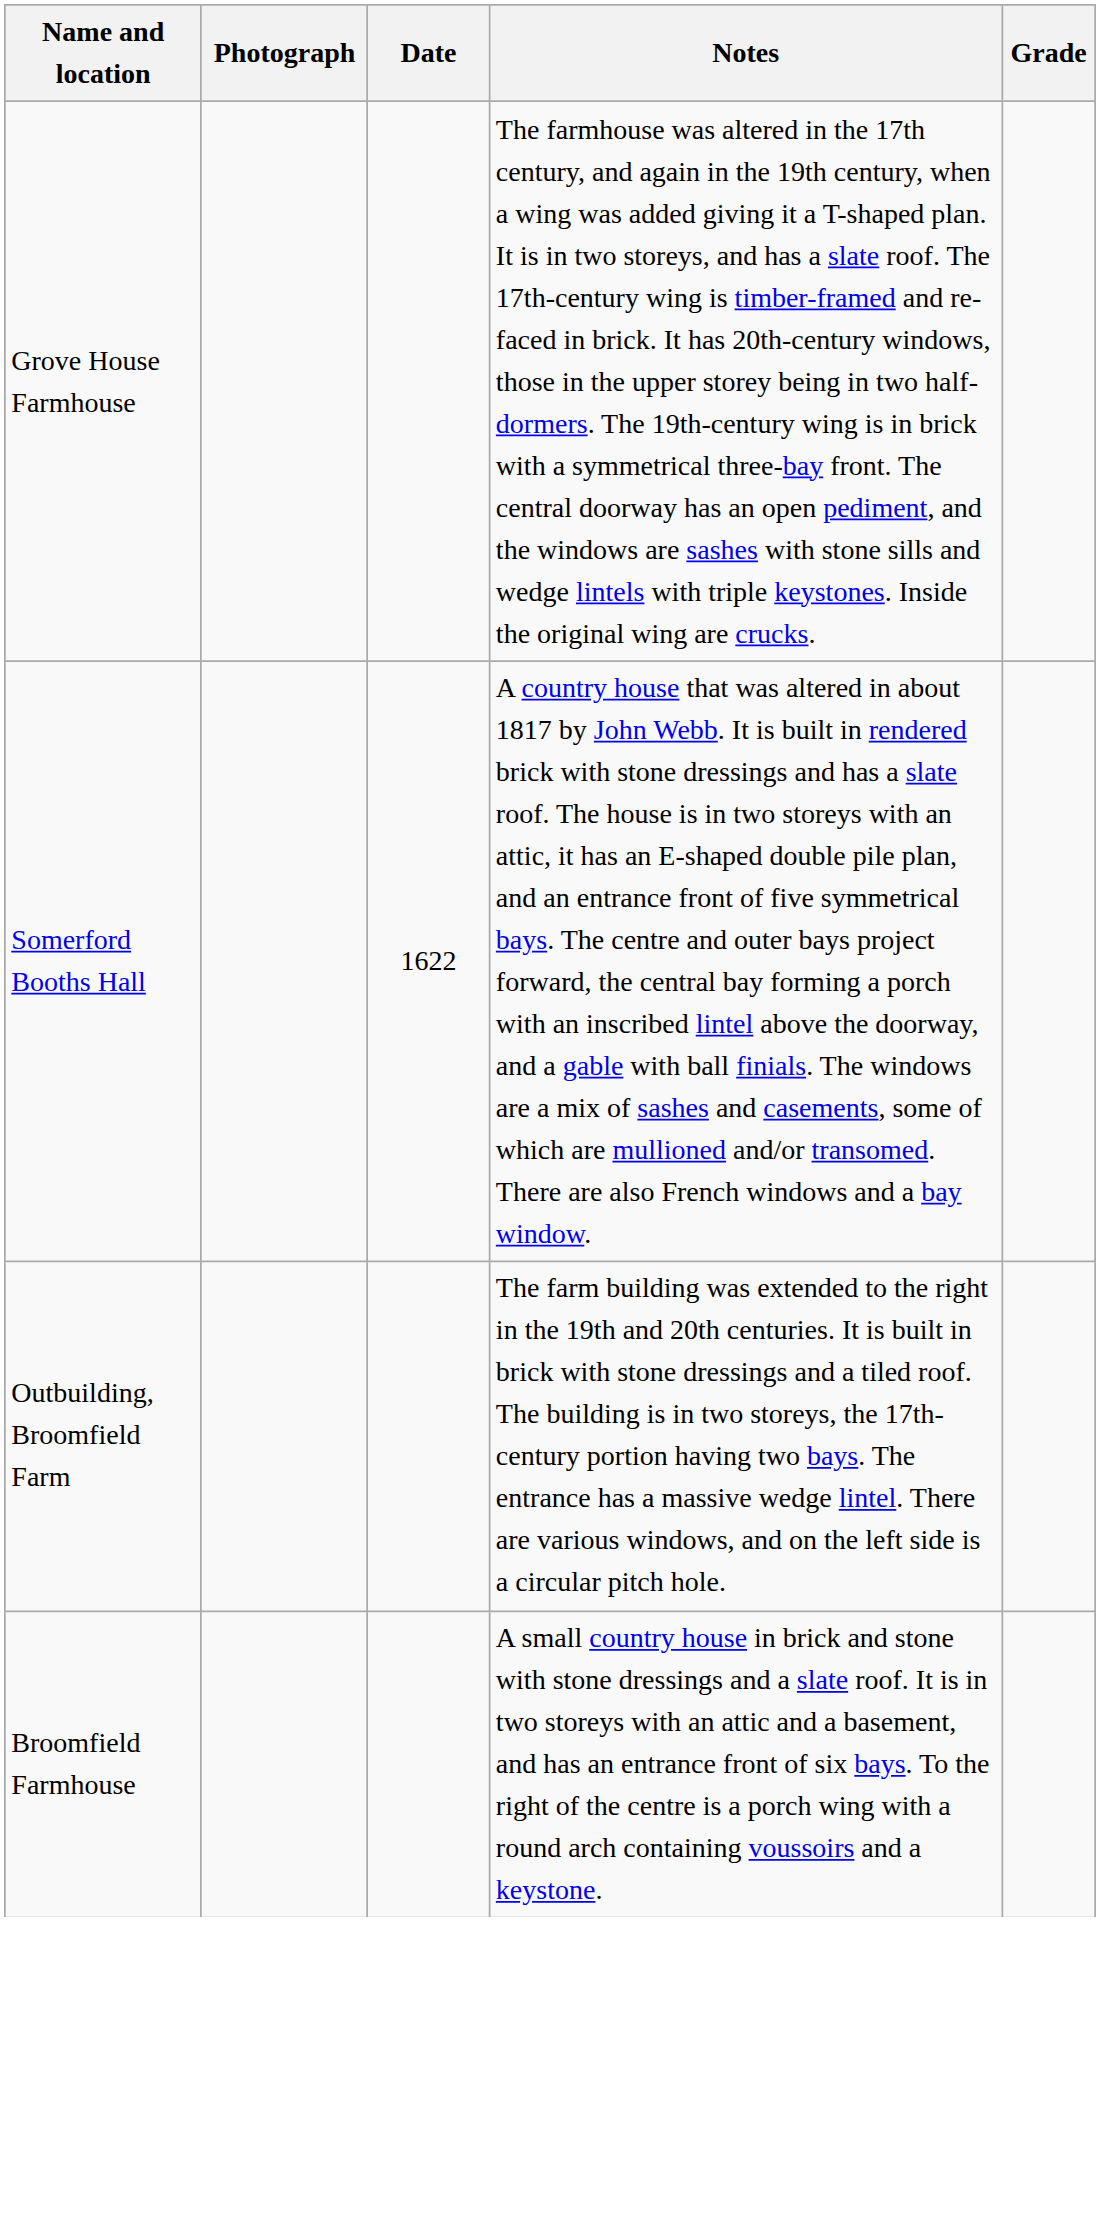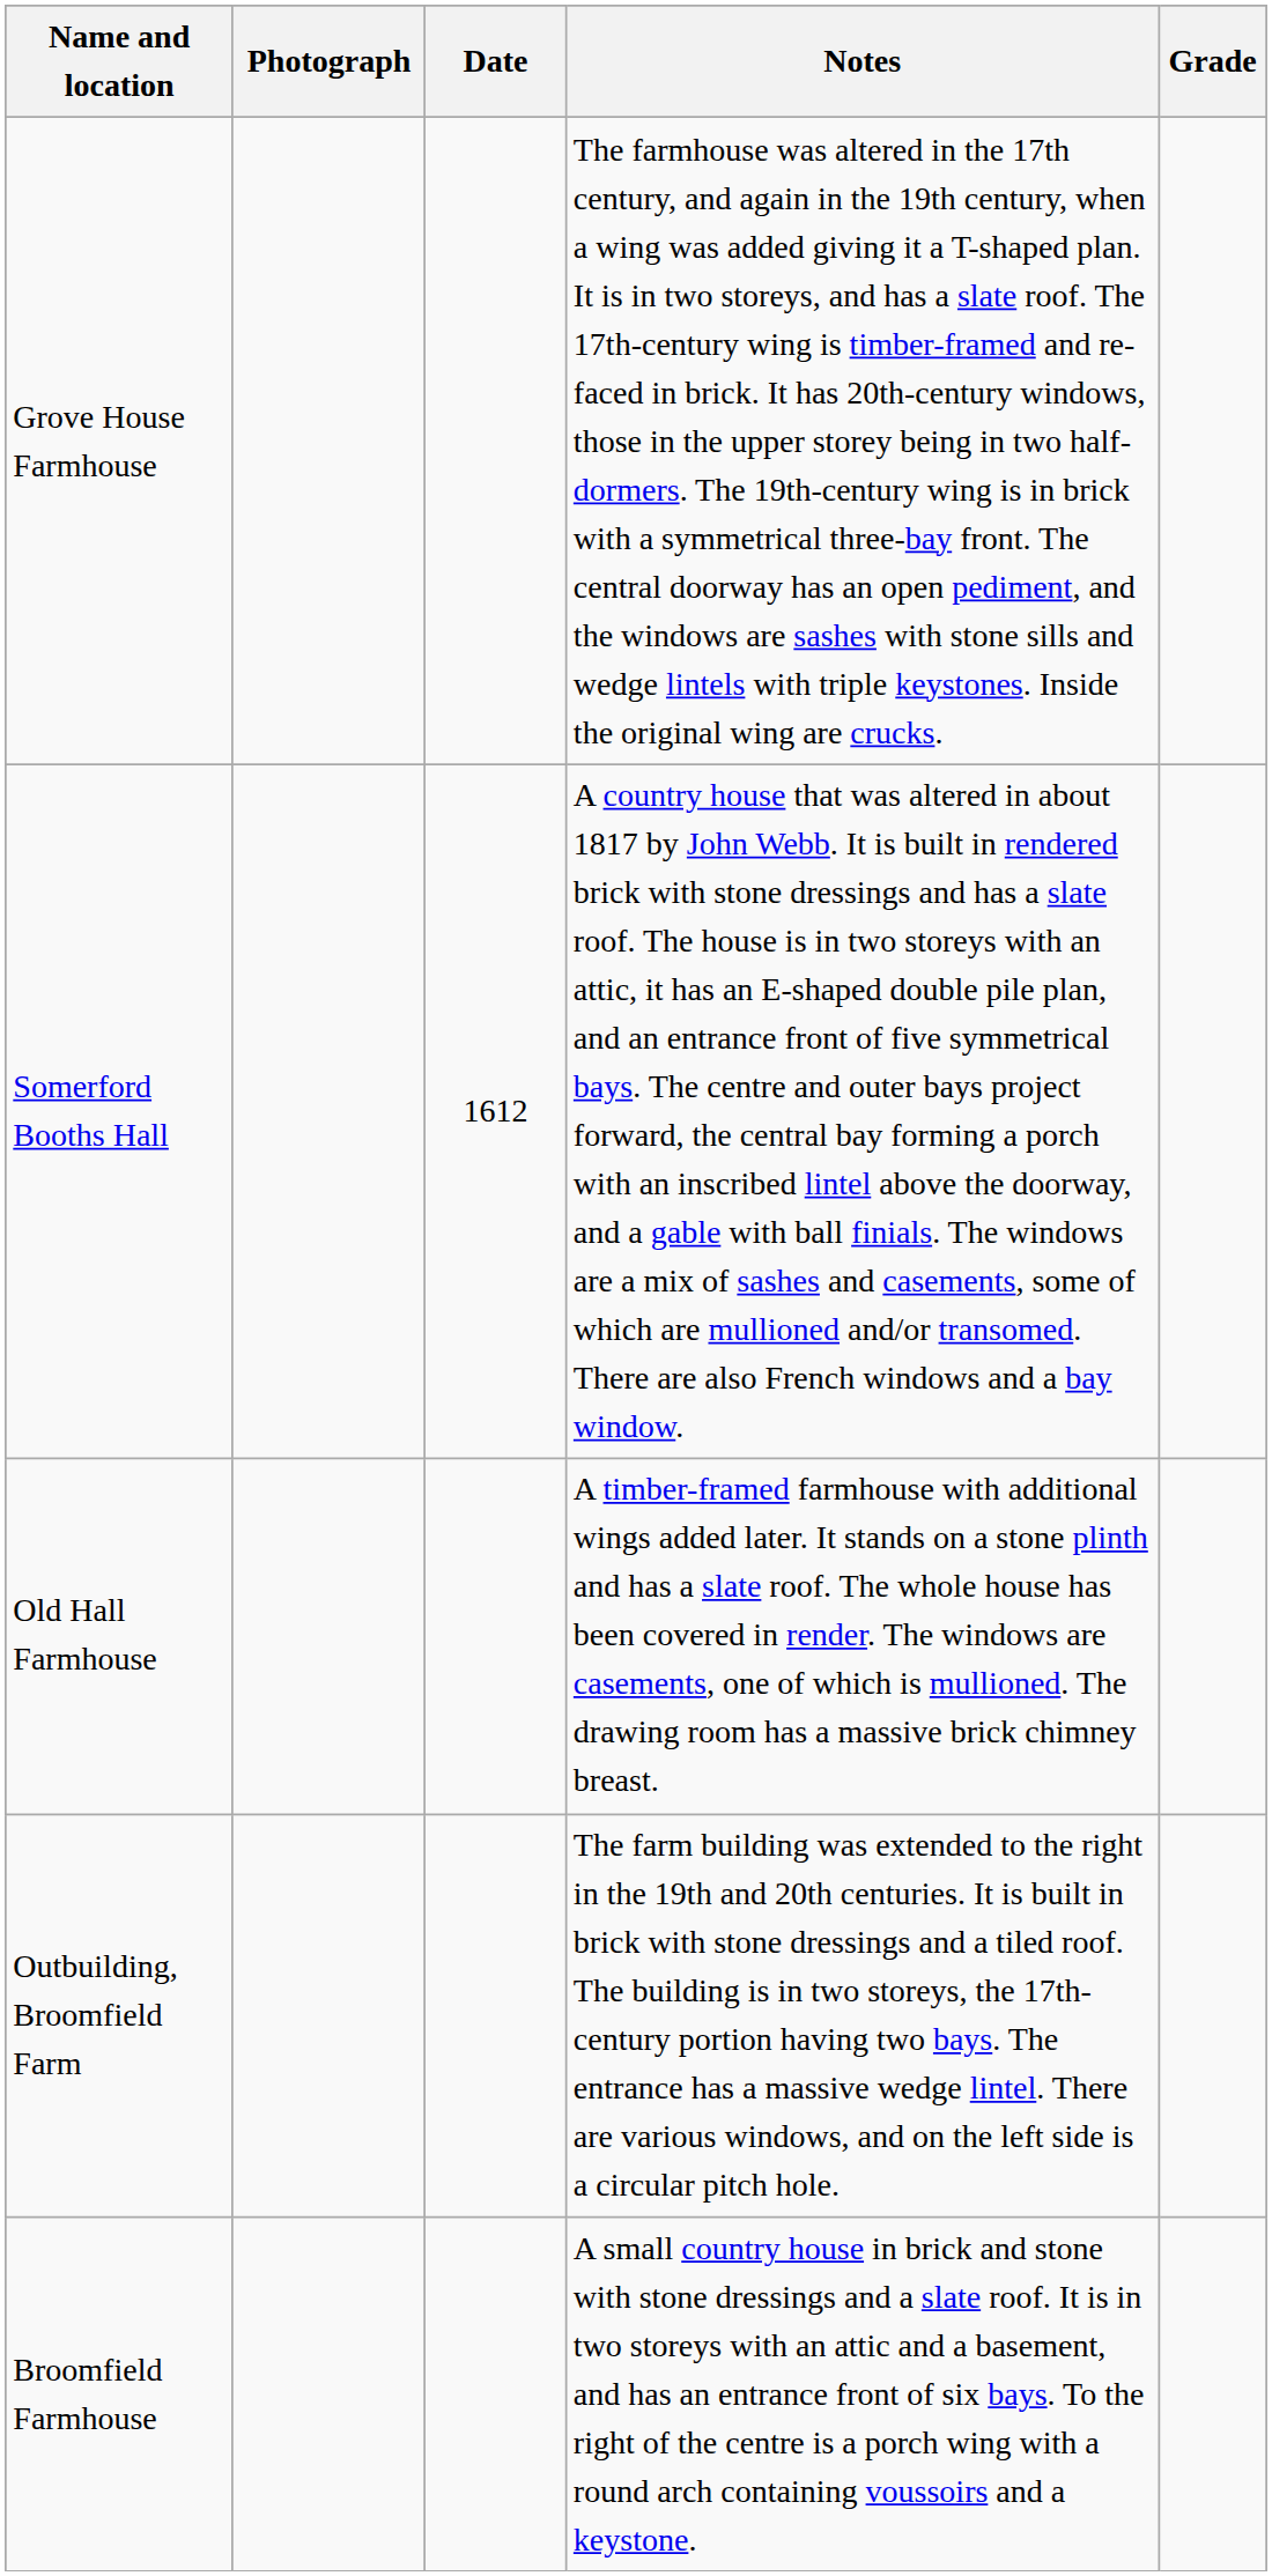 <table class="wikitable sortable plainrowheaders" style="width:100%;border:0px;text-align:left;line-height:150%;">
 <tr>
 <th scope="col"  style="width:150px">Name and location</th>
 <th scope="col"  style="width:100px" class="unsortable">Photograph</th>
 <th scope="col"  style="width:120px">Date</th>
 <th scope="col"  style="width:650px" class="unsortable">Notes</th>
 <th scope="col"  style="width:50px">Grade</th>
 </tr>
 <tr>
 <td>Grove House Farmhouse<br><small></small></td>
 <td></td>
 <td align="center"></td>
 <td>The farmhouse was altered in the 17th century, and again in the 19th century, when a wing was added giving it a T-shaped plan.  It is in two storeys, and has a <a href='#'>slate</a> roof.  The 17th-century wing is <a href='#'>timber-framed</a> and re-faced in brick.  It has 20th-century windows, those in the upper storey being in two half-<a href='#'>dormers</a>.  The 19th-century wing is in brick with a symmetrical three-<a href='#'>bay</a> front.  The central doorway has an open <a href='#'>pediment</a>, and the windows are <a href='#'>sashes</a> with stone sills and wedge <a href='#'>lintels</a> with triple <a href='#'>keystones</a>.  Inside the original wing are <a href='#'>crucks</a>.</td>
 <td align="center" ></td>
 </tr>
 <tr>
 <td><a href='#'>Somerford Booths Hall</a><br><small></small></td>
 <td></td>
-<td align="center">1622</td>
+<td align="center">1612</td>
 <td>A <a href='#'>country house</a> that was altered in about 1817 by <a href='#'>John Webb</a>.  It is built in <a href='#'>rendered</a> brick with stone dressings and has a <a href='#'>slate</a> roof.  The house is in two storeys with an attic, it has an E-shaped double pile plan, and an entrance front of five symmetrical <a href='#'>bays</a>.  The centre and outer bays project forward, the central bay forming a porch with an inscribed <a href='#'>lintel</a> above the doorway, and a <a href='#'>gable</a> with ball <a href='#'>finials</a>.  The windows are a mix of <a href='#'>sashes</a> and <a href='#'>casements</a>, some of which are <a href='#'>mullioned</a> and/or <a href='#'>transomed</a>.  There are also French windows and a <a href='#'>bay window</a>.</td>
+<td align="center" ></td>
+</tr>
+<tr>
+<td>Old Hall Farmhouse<br><small></small></td>
+<td></td>
+<td align="center"></td>
+<td>A <a href='#'>timber-framed</a> farmhouse with additional wings added later.  It stands on a stone <a href='#'>plinth</a> and has a <a href='#'>slate</a> roof.  The whole house has been covered in <a href='#'>render</a>.  The windows are <a href='#'>casements</a>, one of which is <a href='#'>mullioned</a>.  The drawing room has a massive brick chimney breast.</td>
 <td align="center" ></td>
 </tr>
 <tr>
 <td>Outbuilding,<br>Broomfield Farm<br><small></small></td>
 <td></td>
 <td align="center"></td>
 <td>The farm building was extended to the right in the 19th and 20th centuries.  It is built in brick with stone dressings and a tiled roof.  The building is in two storeys, the 17th-century portion having two <a href='#'>bays</a>.  The entrance has a massive wedge <a href='#'>lintel</a>.  There are various windows, and on the left side is a circular pitch hole.</td>
 <td align="center" ></td>
 </tr>
 <tr>
 <td>Broomfield Farmhouse<br><small></small></td>
 <td></td>
 <td align="center"></td>
 <td>A small <a href='#'>country house</a> in brick and stone with stone dressings and a <a href='#'>slate</a> roof.  It is in two storeys with an attic and a basement, and has an entrance front of six <a href='#'>bays</a>.  To the right of the centre is a porch wing with a round arch containing <a href='#'>voussoirs</a> and a <a href='#'>keystone</a>.</td>
 <td align="center" ></td>
 </tr>
 <tr>
 </tr>
 </table>
